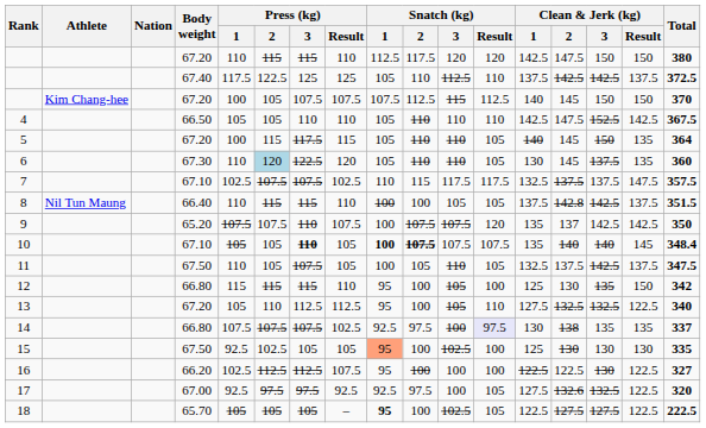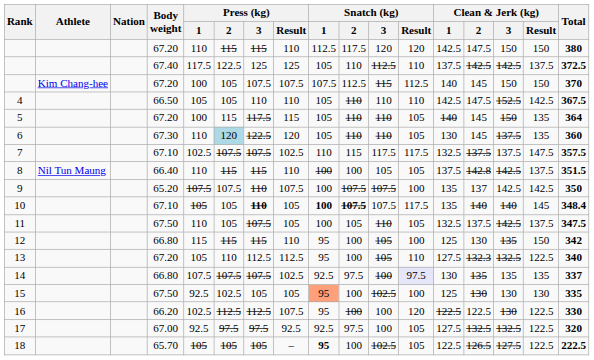 <table class="wikitable sortable" style="text-align:center;">
 <tr>
 <th rowspan=2>Rank</th>
 <th rowspan=2>Athlete</th>
 <th rowspan=2>Nation</th>
 <th rowspan=2>Body<br>weight</th>
 <th colspan=4>Press (kg)</th>
 <th colspan=4>Snatch (kg)</th>
 <th colspan=4>Clean & Jerk (kg)</th>
 <th rowspan=2>Total</th>
 </tr>
 <tr>
 <th>1</th>
 <th>2</th>
 <th>3</th>
 <th>Result</th>
 <th>1</th>
 <th>2</th>
 <th>3</th>
 <th>Result</th>
 <th>1</th>
 <th>2</th>
 <th>3</th>
 <th>Result</th>
 </tr>
 <tr>
 <td></td>
 <td align=left></td>
 <td align=left></td>
 <td>67.20</td>
 <td>110</td>
 <td><s>115</s></td>
 <td><s>115</s></td>
 <td>110</td>
 <td>112.5</td>
 <td>117.5</td>
 <td>120</td>
 <td>120 </td>
 <td>142.5</td>
 <td>147.5</td>
 <td>150</td>
 <td>150 </td>
 <td><strong>380</strong> </td>
 </tr>
 <tr>
 <td></td>
 <td align=left></td>
 <td align=left></td>
 <td>67.40</td>
 <td>117.5</td>
 <td>122.5</td>
 <td>125</td>
 <td>125 </td>
 <td>105</td>
 <td>110</td>
 <td><s>112.5</s></td>
 <td>110</td>
 <td>137.5</td>
 <td><s>142.5</s></td>
 <td><s>142.5</s></td>
 <td>137.5</td>
 <td><strong>372.5</strong></td>
 </tr>
 <tr>
 <td></td>
 <td align=left><a href='#'>Kim Chang-hee</a></td>
 <td align=left></td>
 <td>67.20</td>
 <td>100</td>
 <td>105</td>
 <td>107.5</td>
 <td>107.5</td>
 <td>107.5</td>
 <td>112.5</td>
 <td><s>115</s></td>
 <td>112.5</td>
 <td>140</td>
 <td>145</td>
 <td>150</td>
 <td>150 </td>
 <td><strong>370</strong></td>
 </tr>
 <tr>
 <td>4</td>
 <td align=left></td>
 <td align=left></td>
 <td>66.50</td>
 <td>105</td>
 <td>105</td>
 <td>110</td>
 <td>110</td>
 <td>105</td>
 <td><s>110</s></td>
 <td>110</td>
 <td>110</td>
 <td>142.5</td>
 <td>147.5</td>
 <td><s>152.5</s></td>
 <td>142.5</td>
 <td><strong>367.5</strong></td>
 </tr>
 <tr>
 <td>5</td>
 <td align=left></td>
 <td align=left></td>
 <td>67.20</td>
 <td>100</td>
 <td>115</td>
 <td><s>117.5</s></td>
 <td>115</td>
 <td>105</td>
 <td><s>110</s></td>
 <td><s>110</s></td>
 <td>105</td>
 <td><s>140</s></td>
 <td>145</td>
 <td><s>150</s></td>
 <td>135</td>
 <td><strong>364</strong></td>
 </tr>
 <tr>
 <td>6</td>
 <td align=left></td>
 <td align=left></td>
 <td>67.30</td>
 <td>110</td>
 <td style="background: lightblue;">120</td>
 <td><s>122.5</s></td>
 <td>120</td>
 <td>105</td>
 <td><s>110</s></td>
 <td><s>110</s></td>
 <td>105</td>
 <td>130</td>
 <td>145</td>
 <td><s>137.5</s></td>
 <td>135</td>
 <td><strong>360</strong></td>
 </tr>
 <tr>
 <td>7</td>
 <td align=left></td>
 <td align=left></td>
 <td>67.10</td>
 <td>102.5</td>
 <td><s>107.5</s></td>
 <td><s>107.5</s></td>
 <td>102.5</td>
 <td>110</td>
 <td>115</td>
 <td>117.5</td>
 <td>117.5</td>
 <td>132.5</td>
 <td><s>137.5</s></td>
 <td>137.5</td>
 <td>147.5</td>
 <td><strong>357.5</strong></td>
 </tr>
 <tr>
 <td>8</td>
 <td align=left><a href='#'>Nil Tun Maung</a></td>
 <td align=left></td>
 <td>66.40</td>
 <td>110</td>
 <td><s>115</s></td>
 <td><s>115</s></td>
 <td>110</td>
 <td><s>100</s></td>
 <td>100</td>
 <td>105</td>
 <td>105</td>
 <td>137.5</td>
 <td><s>142.8</s></td>
 <td><s>142.5</s></td>
 <td>137.5</td>
 <td><strong>351.5</strong></td>
 </tr>
 <tr>
 <td>9</td>
 <td align=left></td>
 <td align=left></td>
 <td>65.20</td>
 <td><s>107.5</s></td>
 <td>107.5</td>
 <td><s>110</s></td>
 <td>107.5</td>
 <td>100</td>
 <td><s>107.5</s></td>
 <td><s>107.5</s></td>
-<td>120</td>
+<td>100</td>
 <td>135</td>
 <td>137</td>
 <td>142.5</td>
 <td>142.5</td>
 <td><strong>350</strong></td>
 </tr>
 <tr>
 <td>10</td>
 <td align=left></td>
 <td align=left></td>
 <td>67.10</td>
 <td><s>105</s></td>
 <td>105</td>
 <td><strong><s>110</s></strong></td>
 <td>105</td>
 <td><strong>100</strong></td>
 <td><strong><s>107.5</s></strong></td>
 <td>107.5</td>
-<td>107.5</td>
+<td>117.5</td>
 <td>135</td>
 <td><s>140</s></td>
 <td><s>140</s></td>
 <td>145</td>
 <td><strong>348.4</strong></td>
 </tr>
 <tr>
 <td>11</td>
 <td align=left></td>
 <td align=left></td>
 <td>67.50</td>
 <td>110</td>
 <td>105</td>
 <td><s>107.5</s></td>
 <td>105</td>
 <td>100</td>
 <td>105</td>
 <td><s>110</s></td>
 <td>105</td>
 <td>132.5</td>
 <td>137.5</td>
 <td><s>142.5</s></td>
 <td>137.5</td>
 <td><strong>347.5</strong></td>
 </tr>
 <tr>
 <td>12</td>
 <td align=left></td>
 <td align=left></td>
 <td>66.80</td>
 <td>115</td>
 <td><s>115</s></td>
 <td><s>115</s></td>
 <td>110</td>
 <td>95</td>
 <td>100</td>
 <td><s>105</s></td>
 <td>100</td>
 <td>125</td>
 <td>130</td>
 <td><s>135</s></td>
 <td>150</td>
 <td><strong>342</strong></td>
 </tr>
 <tr>
 <td>13</td>
 <td align=left></td>
 <td align=left></td>
 <td>67.20</td>
 <td>105</td>
 <td>110</td>
 <td>112.5</td>
 <td>112.5</td>
 <td>95</td>
 <td>100</td>
 <td><s>105</s></td>
 <td>110</td>
 <td>127.5</td>
-<td><s>132.5</s></td>
+<td><s>132.3</s></td>
 <td><s>132.5</s></td>
 <td>122.5</td>
 <td><strong>340</strong></td>
 </tr>
 <tr>
 <td>14</td>
 <td align=left></td>
 <td align=left></td>
 <td>66.80</td>
 <td>107.5</td>
 <td><s>107.5</s></td>
 <td><s>107.5</s></td>
 <td>102.5</td>
 <td>92.5</td>
 <td>97.5</td>
 <td><s>100</s></td>
 <td style="background: lavender;">97.5</td>
 <td>130</td>
-<td><s>138</s></td>
+<td><s>135</s></td>
 <td>135</td>
 <td>135</td>
 <td><strong>337</strong></td>
 </tr>
 <tr>
 <td>15</td>
 <td align=left></td>
 <td align=left></td>
 <td>67.50</td>
 <td>92.5</td>
 <td>102.5</td>
 <td>105</td>
 <td>105</td>
 <td style="background: lightsalmon;">95</td>
 <td>100</td>
 <td><s>102.5</s></td>
 <td>100</td>
 <td>125</td>
 <td><s>130</s></td>
 <td>130</td>
 <td>130</td>
 <td><strong>335</strong></td>
 </tr>
 <tr>
 <td>16</td>
 <td align=left></td>
 <td align=left></td>
 <td>66.20</td>
 <td>102.5</td>
 <td><s>112.5</s></td>
 <td><s>112.5</s></td>
 <td>107.5</td>
 <td>95</td>
 <td><s>100</s></td>
 <td>100</td>
-<td>100</td>
+<td>120</td>
 <td><s>122.5</s></td>
 <td>122.5</td>
 <td><s>130</s></td>
 <td>122.5</td>
-<td><strong>327</strong></td>
+<td><strong>330</strong></td>
 </tr>
 <tr>
 <td>17</td>
 <td align=left></td>
 <td align=left></td>
 <td>67.00</td>
 <td>92.5</td>
 <td><s>97.5</s></td>
 <td><s>97.5</s></td>
 <td>92.5</td>
 <td>92.5</td>
 <td>97.5</td>
 <td>100</td>
 <td>105</td>
 <td>127.5</td>
-<td><s>132.6</s></td>
+<td><s>132.5</s></td>
 <td><s>132.5</s></td>
 <td>122.5</td>
 <td><strong>320</strong></td>
 </tr>
 <tr>
 <td>18</td>
 <td align=left></td>
 <td align=left></td>
 <td>65.70</td>
 <td><s>105</s></td>
 <td><s>105</s></td>
 <td><s>105</s></td>
 <td>–</td>
 <td><strong>95</strong></td>
 <td>100</td>
 <td><s>102.5</s></td>
 <td>105</td>
 <td>122.5</td>
-<td><s>127.5</s></td>
+<td><s>126.5</s></td>
 <td><s>127.5</s></td>
 <td>122.5</td>
 <td><strong>222.5</strong></td>
 </tr>
 </table>
